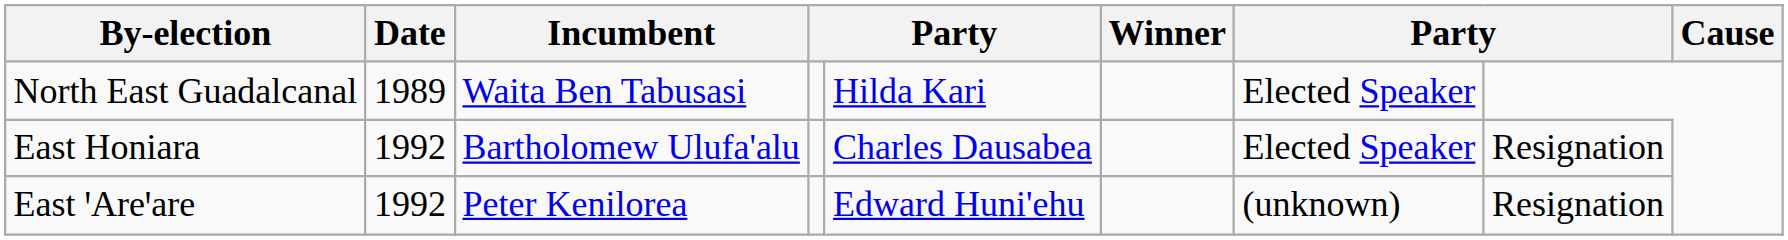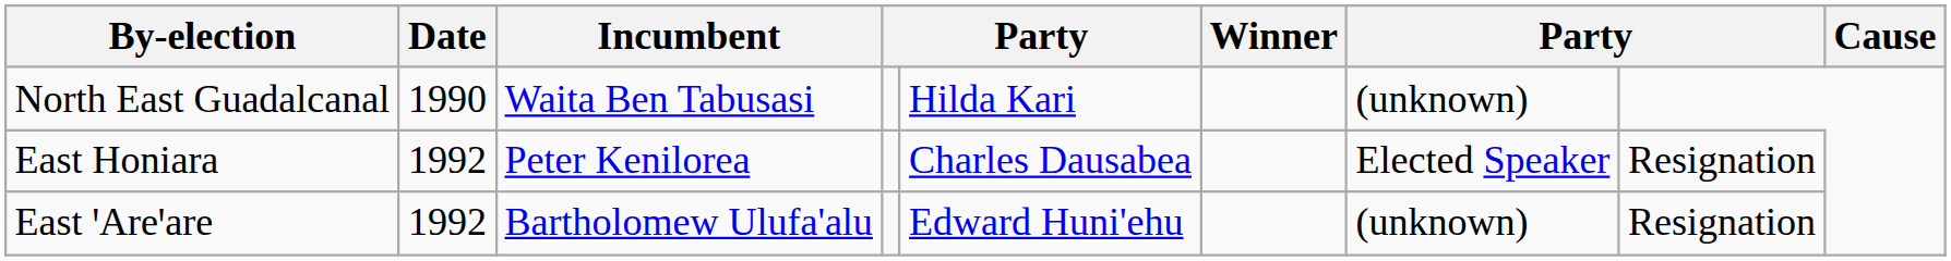 <table class="wikitable">
 <tr>
 <th>By-election</th>
 <th>Date</th>
 <th>Incumbent</th>
 <th colspan=2>Party</th>
 <th>Winner</th>
 <th colspan=2>Party</th>
 <th>Cause</th>
 </tr>
 <tr>
 <td>North East Guadalcanal</td>
-<td>1989</td>
+<td>1990</td>
 <td><a href='#'>Waita Ben Tabusasi</a></td>
 <td></td>
 <td><a href='#'>Hilda Kari</a></td>
 <td></td>
-<td>Elected <a href='#'>Speaker</a></td>
+<td>(unknown)</td>
 </tr>
 <tr>
 <td>East Honiara</td>
 <td>1992</td>
-<td><a href='#'>Bartholomew Ulufa'alu</a></td>
+<td><a href='#'>Peter Kenilorea</a></td>
 <td></td>
 <td><a href='#'>Charles Dausabea</a></td>
 <td style="background-color:inherit;"></td>
 <td>Elected <a href='#'>Speaker</a></td>
 <td>Resignation</td>
 </tr>
 <tr>
 <td>East ꞌAreꞌare</td>
 <td>1992</td>
-<td><a href='#'>Peter Kenilorea</a></td>
+<td><a href='#'>Bartholomew Ulufa'alu</a></td>
 <td></td>
 <td><a href='#'>Edward Huni'ehu</a></td>
 <td style="background-color:inherit;"></td>
 <td>(unknown)</td>
 <td>Resignation</td>
 </tr>
 </table>
